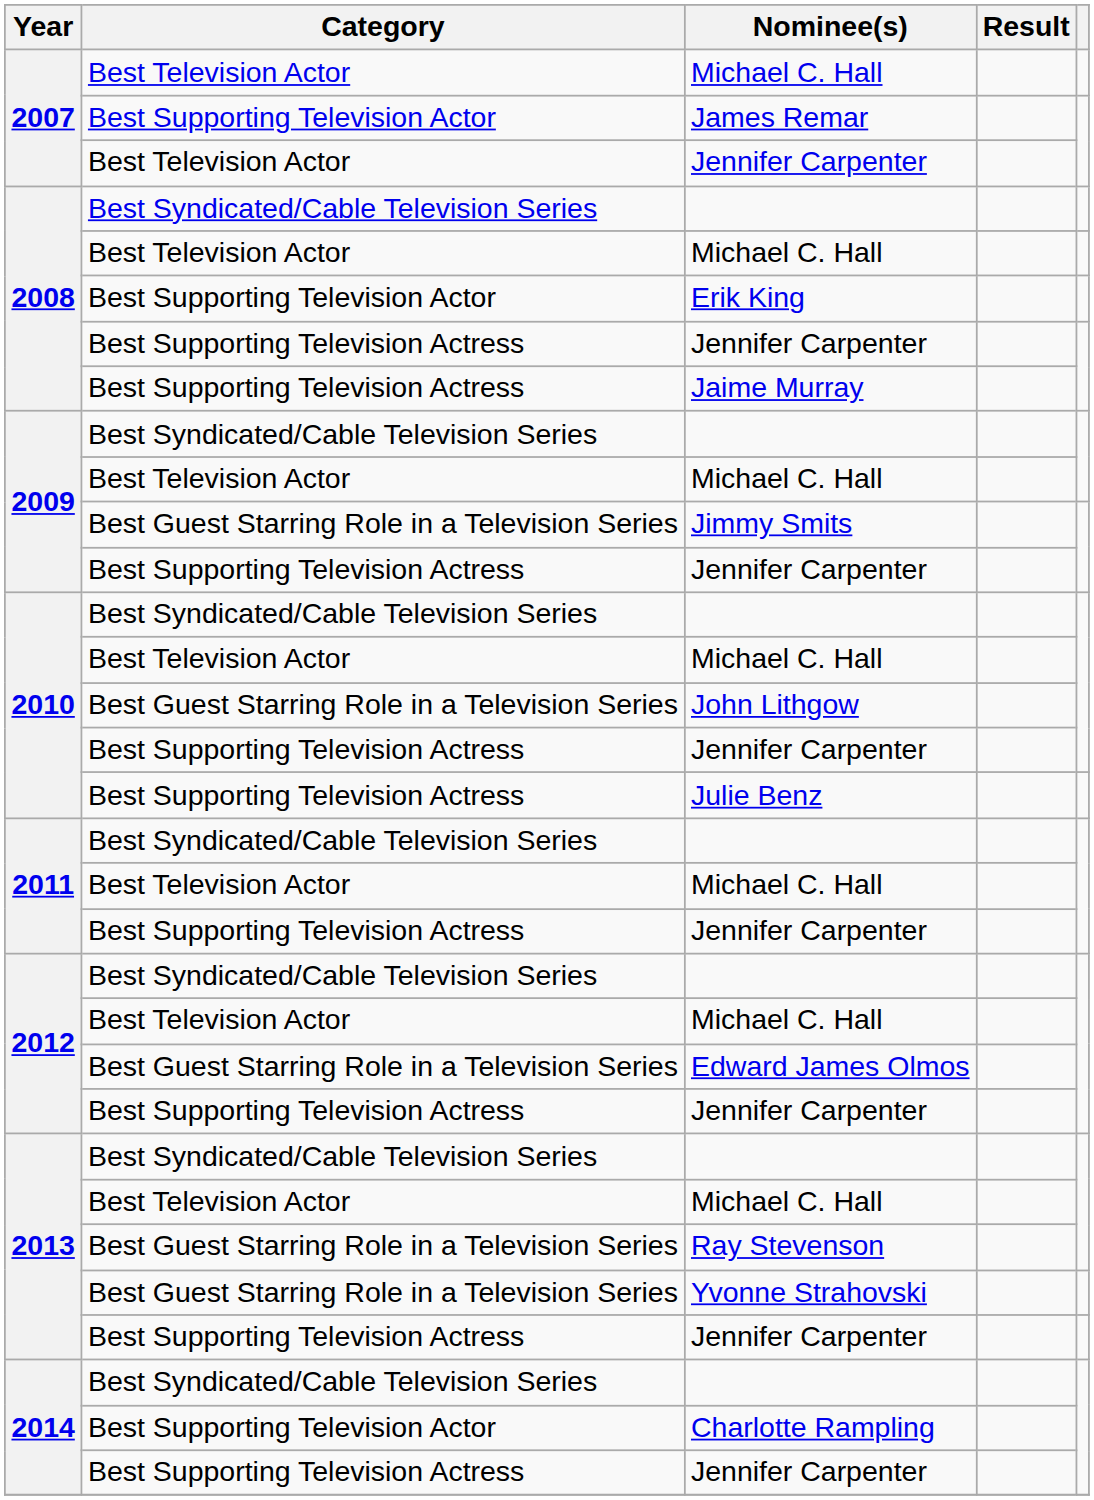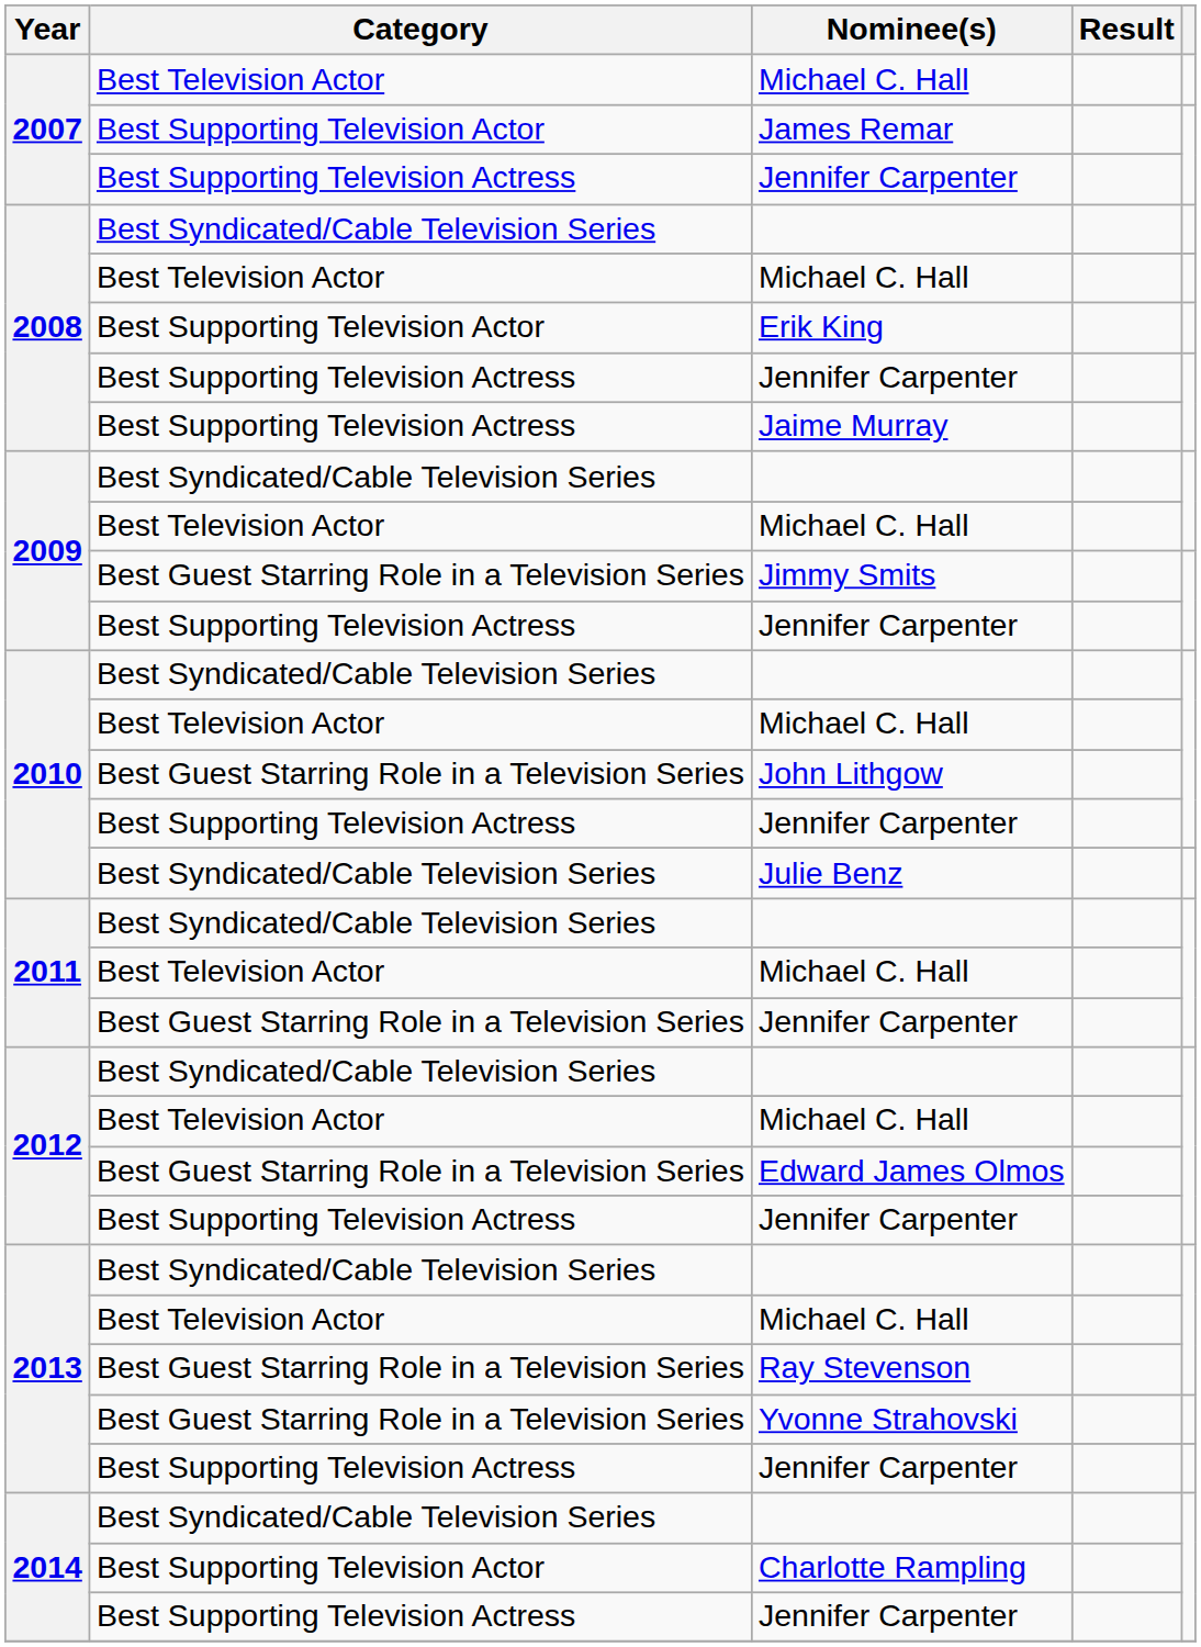 <table class="wikitable sortable plainrowheaders">
 <tr>
 <th scope=col>Year</th>
 <th scope=col>Category</th>
 <th scope=col>Nominee(s)</th>
 <th scope=col>Result</th>
 <th scope="col" class="unsortable"></th>
 </tr>
 <tr>
 <th scope=rowgroup rowspan="3"><a href='#'>2007</a></th>
 <td><a href='#'>Best Television Actor</a></td>
 <td data-sort-value="Hall, Michael C."><a href='#'>Michael C. Hall</a></td>
 <td></td>
 <td></td>
 </tr>
 <tr>
 <td><a href='#'>Best Supporting Television Actor</a></td>
 <td data-sort-value="Remar, James"><a href='#'>James Remar</a></td>
 <td></td>
 <td rowspan="2"></td>
 </tr>
 <tr>
-<td>Best Television Actor</td>
+<td><a href='#'>Best Supporting Television Actress</a></td>
 <td data-sort-value="Carpenter, Jennifer"><a href='#'>Jennifer Carpenter</a></td>
 <td></td>
 </tr>
 <tr>
 <th scope=rowgroup rowspan="5"><a href='#'>2008</a></th>
 <td><a href='#'>Best Syndicated/Cable Television Series</a></td>
 <td></td>
 <td></td>
 <td></td>
 </tr>
 <tr>
 <td>Best Television Actor</td>
 <td data-sort-value="Hall, Michael C.">Michael C. Hall</td>
 <td></td>
 <td></td>
 </tr>
 <tr>
 <td>Best Supporting Television Actor</td>
 <td data-sort-value="King, Erik"><a href='#'>Erik King</a></td>
 <td></td>
 <td></td>
 </tr>
 <tr>
 <td>Best Supporting Television Actress</td>
 <td data-sort-value="Carpenter, Jennifer">Jennifer Carpenter</td>
 <td></td>
 <td rowspan="2"></td>
 </tr>
 <tr>
 <td>Best Supporting Television Actress</td>
 <td data-sort-value="Murray, Jamie"><a href='#'>Jaime Murray</a></td>
 <td></td>
 </tr>
 <tr>
 <th scope=rowgroup rowspan="4"><a href='#'>2009</a></th>
 <td>Best Syndicated/Cable Television Series</td>
 <td></td>
 <td></td>
 <td rowspan="2"></td>
 </tr>
 <tr>
 <td>Best Television Actor</td>
 <td data-sort-value="Hall, Michael C.">Michael C. Hall</td>
 <td></td>
 </tr>
 <tr>
 <td>Best Guest Starring Role in a Television Series</td>
 <td data-sort-value="Smits, Jimmy"><a href='#'>Jimmy Smits</a></td>
 <td></td>
 <td rowspan="2"></td>
 </tr>
 <tr>
 <td>Best Supporting Television Actress</td>
 <td data-sort-value="Carpenter, Jennifer">Jennifer Carpenter</td>
 <td></td>
 </tr>
 <tr>
 <th scope=rowgroup rowspan="5"><a href='#'>2010</a></th>
 <td>Best Syndicated/Cable Television Series</td>
 <td></td>
 <td></td>
 <td rowspan="4"></td>
 </tr>
 <tr>
 <td>Best Television Actor</td>
 <td data-sort-value="Hall, Michael C.">Michael C. Hall</td>
 <td></td>
 </tr>
 <tr>
 <td>Best Guest Starring Role in a Television Series</td>
 <td data-sort-value="Lithgow, John"><a href='#'>John Lithgow</a></td>
 <td></td>
 </tr>
 <tr>
 <td>Best Supporting Television Actress</td>
 <td data-sort-value="Carpenter, Jennifer">Jennifer Carpenter</td>
 <td></td>
 </tr>
 <tr>
-<td>Best Supporting Television Actress</td>
+<td>Best Syndicated/Cable Television Series</td>
 <td data-sort-value="Benz, Julie"><a href='#'>Julie Benz</a></td>
 <td></td>
 <td></td>
 </tr>
 <tr>
 <th scope=rowgroup rowspan="3"><a href='#'>2011</a></th>
 <td>Best Syndicated/Cable Television Series</td>
 <td></td>
 <td></td>
 <td rowspan="3"></td>
 </tr>
 <tr>
 <td>Best Television Actor</td>
 <td data-sort-value="Hall, Michael C.">Michael C. Hall</td>
 <td></td>
 </tr>
 <tr>
-<td>Best Supporting Television Actress</td>
+<td>Best Guest Starring Role in a Television Series</td>
 <td data-sort-value="Carpenter, Jennifer">Jennifer Carpenter</td>
 <td></td>
 </tr>
 <tr>
 <th scope=rowgroup rowspan="4"><a href='#'>2012</a></th>
 <td>Best Syndicated/Cable Television Series</td>
 <td></td>
 <td></td>
 <td rowspan="4"></td>
 </tr>
 <tr>
 <td>Best Television Actor</td>
 <td data-sort-value="Hall, Michael C.">Michael C. Hall</td>
 <td></td>
 </tr>
 <tr>
 <td>Best Guest Starring Role in a Television Series</td>
 <td data-sort-value="Olmos, Edward James"><a href='#'>Edward James Olmos</a></td>
 <td></td>
 </tr>
 <tr>
 <td>Best Supporting Television Actress</td>
 <td data-sort-value="Carpenter, Jennifer">Jennifer Carpenter</td>
 <td></td>
 </tr>
 <tr>
 <th scope=rowgroup rowspan="5"><a href='#'>2013</a></th>
 <td>Best Syndicated/Cable Television Series</td>
 <td></td>
 <td></td>
 <td rowspan="3"></td>
 </tr>
 <tr>
 <td>Best Television Actor</td>
 <td data-sort-value="Hall, Michael C.">Michael C. Hall</td>
 <td></td>
 </tr>
 <tr>
 <td>Best Guest Starring Role in a Television Series</td>
 <td data-sort-value="Stevenson, Ray"><a href='#'>Ray Stevenson</a></td>
 <td></td>
 </tr>
 <tr>
 <td>Best Guest Starring Role in a Television Series</td>
 <td data-sort-value="Stahovski, Yvonne"><a href='#'>Yvonne Strahovski</a></td>
 <td></td>
 <td></td>
 </tr>
 <tr>
 <td>Best Supporting Television Actress</td>
 <td data-sort-value="Carpenter, Jennifer">Jennifer Carpenter</td>
 <td></td>
 <td></td>
 </tr>
 <tr>
 <th scope=rowgroup rowspan="3"><a href='#'>2014</a></th>
 <td>Best Syndicated/Cable Television Series</td>
 <td></td>
 <td></td>
 <td rowspan="3"></td>
 </tr>
 <tr>
 <td>Best Supporting Television Actor</td>
 <td data-sort-value="Rampling, Charlotte"><a href='#'>Charlotte Rampling</a></td>
 <td></td>
 </tr>
 <tr>
 <td>Best Supporting Television Actress</td>
 <td data-sort-value="Carpenter, Jennifer">Jennifer Carpenter</td>
 <td></td>
 </tr>
 <tr>
 </tr>
 </table>
